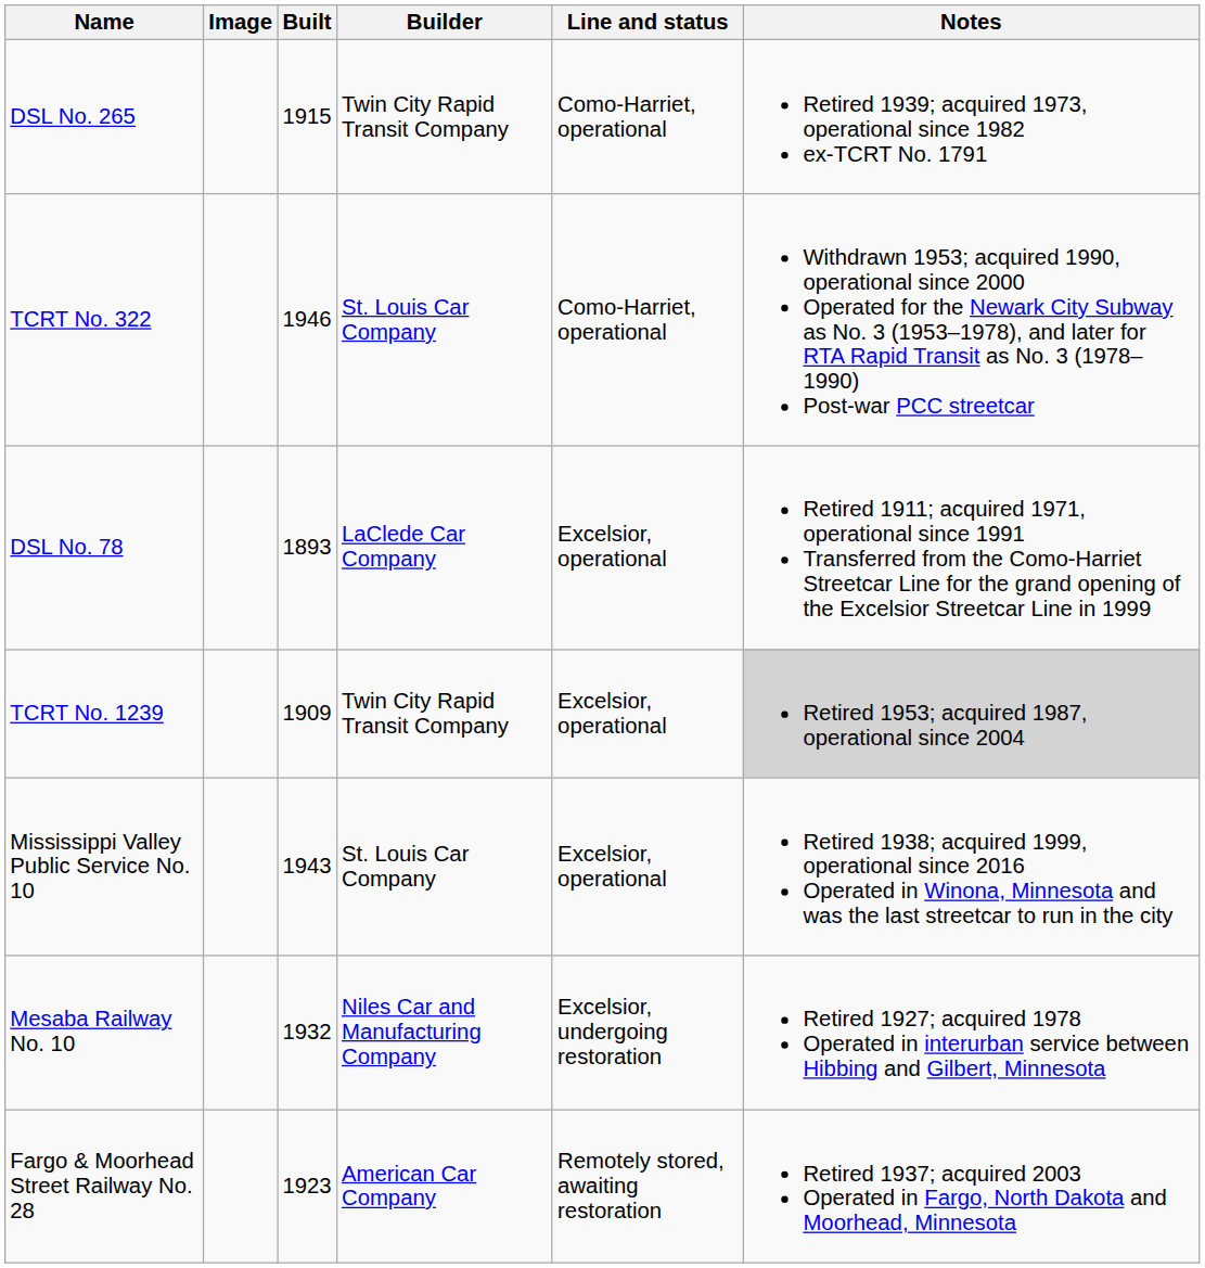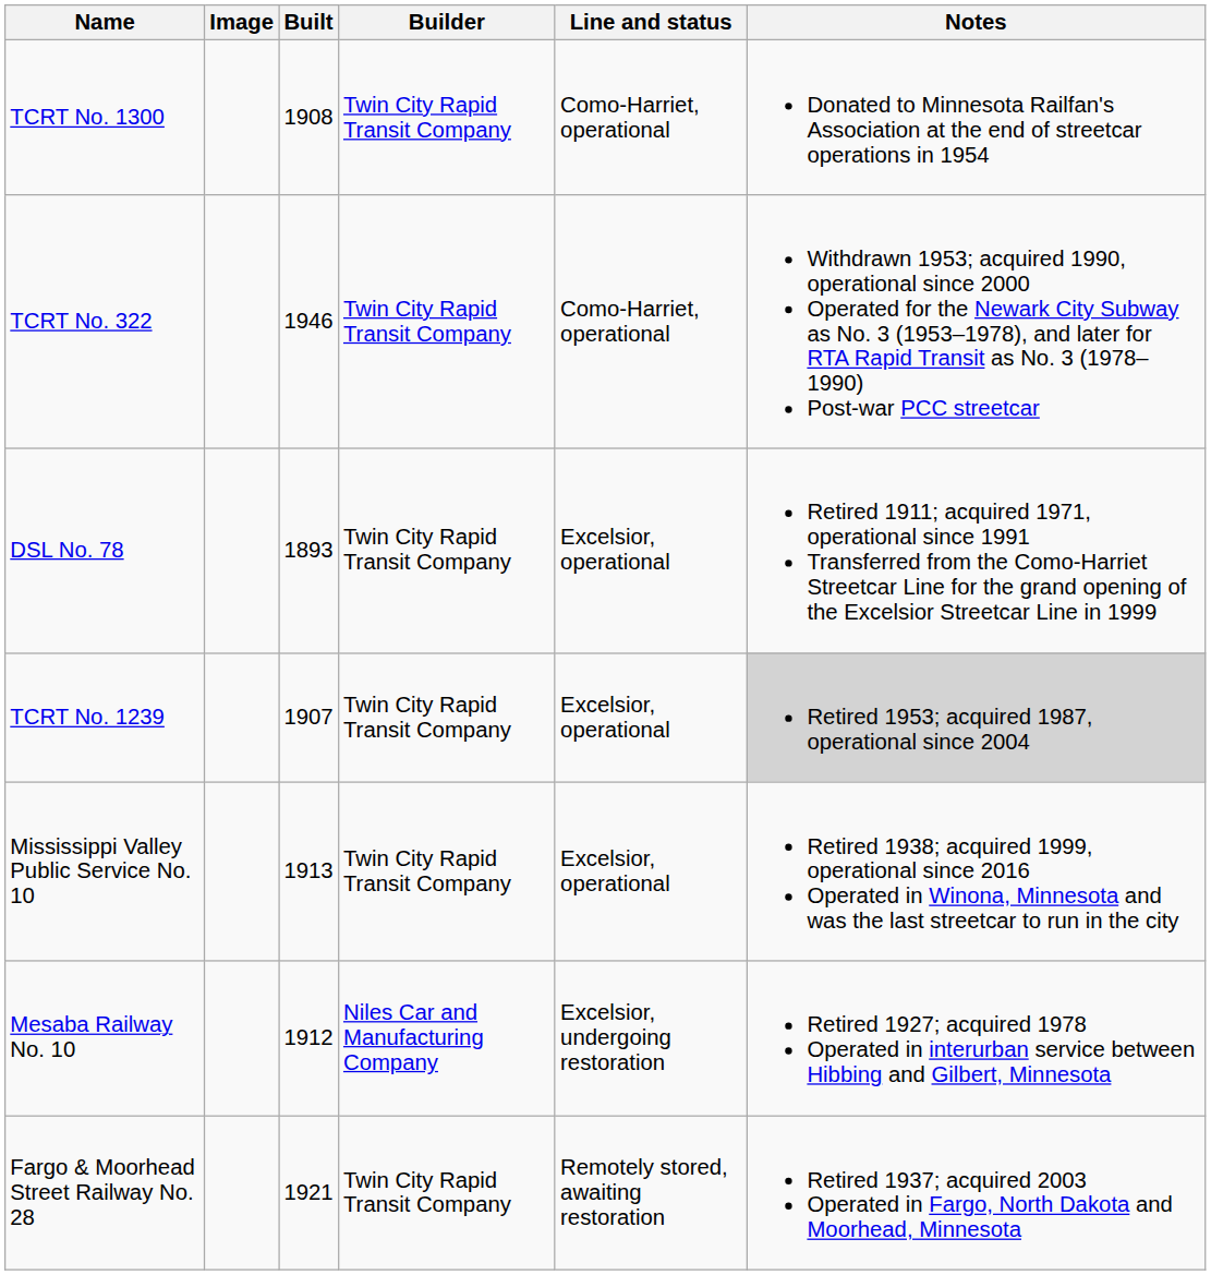 <table class="wikitable sortable">
 <tr>
 <th>Name</th>
 <th>Image</th>
 <th>Built</th>
 <th>Builder</th>
 <th>Line and status</th>
 <th class=unsortable>Notes</th>
 </tr>
 <tr>
-<td><a href='#'>DSL No. 265</a></td>
+<td><a href='#'>TCRT No. 1300</a></td>
 <td></td>
-<td>1915</td>
-<td>Twin City Rapid Transit Company</td>
+<td>1908</td>
+<td><a href='#'>Twin City Rapid Transit Company</a></td>
 <td>Como-Harriet, operational</td>
-<td><br><ul><li>Retired 1939; acquired 1973, operational since 1982</li><li>ex-TCRT No. 1791</li></ul></td>
+<td><br><ul><li>Donated to Minnesota Railfan's Association at the end of streetcar operations in 1954</li></ul></td>
 </tr>
 <tr>
 <td><a href='#'>TCRT No. 322</a></td>
 <td></td>
 <td>1946</td>
-<td><a href='#'>St. Louis Car Company</a></td>
+<td><a href='#'>Twin City Rapid Transit Company</a></td>
 <td>Como-Harriet, operational</td>
 <td><br><ul><li>Withdrawn 1953; acquired 1990, operational since 2000</li><li>Operated for the <a href='#'>Newark City Subway</a> as No. 3 (1953–1978), and later for <a href='#'>RTA Rapid Transit</a> as No. 3 (1978–1990)</li><li>Post-war <a href='#'>PCC streetcar</a></li></ul></td>
 </tr>
 <tr>
 <td><a href='#'>DSL No. 78</a></td>
 <td></td>
 <td>1893</td>
-<td><a href='#'>LaClede Car Company</a></td>
+<td>Twin City Rapid Transit Company</td>
 <td>Excelsior, operational</td>
 <td><br><ul><li>Retired 1911; acquired 1971, operational since 1991</li><li>Transferred from the Como-Harriet Streetcar Line for the grand opening of the Excelsior Streetcar Line in 1999</li></ul></td>
 </tr>
 <tr>
 <td><a href='#'>TCRT No. 1239</a></td>
 <td></td>
-<td>1909</td>
+<td>1907</td>
 <td>Twin City Rapid Transit Company</td>
 <td>Excelsior, operational</td>
 <td style="background: lightgrey;"><br><ul><li>Retired 1953; acquired 1987, operational since 2004</li></ul></td>
 </tr>
 <tr>
 <td>Mississippi Valley Public Service No. 10</td>
 <td></td>
-<td>1943</td>
-<td>St. Louis Car Company</td>
+<td>1913</td>
+<td>Twin City Rapid Transit Company</td>
 <td>Excelsior, operational</td>
 <td><br><ul><li>Retired 1938; acquired 1999, operational since 2016</li><li>Operated in <a href='#'>Winona, Minnesota</a> and was the last streetcar to run in the city</li></ul></td>
 </tr>
 <tr>
 <td><a href='#'>Mesaba Railway</a> No. 10</td>
 <td></td>
-<td>1932</td>
+<td>1912</td>
 <td><a href='#'>Niles Car and Manufacturing Company</a></td>
 <td>Excelsior, undergoing restoration</td>
 <td><br><ul><li>Retired 1927; acquired 1978</li><li>Operated in <a href='#'>interurban</a> service between <a href='#'>Hibbing</a> and <a href='#'>Gilbert, Minnesota</a></li></ul></td>
 </tr>
 <tr>
 <td>Fargo & Moorhead Street Railway No. 28</td>
 <td></td>
-<td>1923</td>
-<td><a href='#'>American Car Company</a></td>
+<td>1921</td>
+<td>Twin City Rapid Transit Company</td>
 <td>Remotely stored, awaiting restoration</td>
 <td><br><ul><li>Retired 1937; acquired 2003</li><li>Operated in <a href='#'>Fargo, North Dakota</a> and <a href='#'>Moorhead, Minnesota</a></li></ul></td>
 </tr>
 </table>
